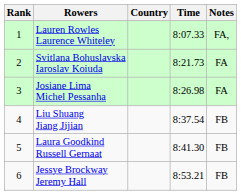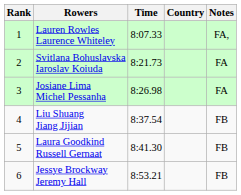 <table class="wikitable" style="text-align:center">
 <tr>
 <th>Rank</th>
 <th>Rowers</th>
+<th>Time</th>
 <th>Country</th>
-<th>Time</th>
 <th>Notes</th>
 </tr>
 <tr bgcolor=ccffcc>
 <td>1</td>
 <td align="left"><a href='#'>Lauren Rowles</a><br><a href='#'>Laurence Whiteley</a></td>
+<td>8:07.33</td>
 <td align="left"></td>
-<td>8:07.33</td>
 <td>FA, <strong></strong></td>
 </tr>
 <tr bgcolor=ccffcc>
 <td>2</td>
 <td align="left"><a href='#'>Svitlana Bohuslavska</a><br><a href='#'>Iaroslav Koiuda</a></td>
+<td>8:21.73</td>
 <td align="left"></td>
-<td>8:21.73</td>
 <td>FA</td>
 </tr>
 <tr bgcolor=ccffcc>
 <td>3</td>
 <td align="left"><a href='#'>Josiane Lima</a><br><a href='#'>Michel Pessanha</a></td>
+<td>8:26.98</td>
 <td align="left"></td>
-<td>8:26.98</td>
 <td>FA</td>
 </tr>
 <tr>
 <td>4</td>
 <td align="left"><a href='#'>Liu Shuang</a><br><a href='#'>Jiang Jijian</a></td>
+<td>8:37.54</td>
 <td align="left"></td>
-<td>8:37.54</td>
 <td>FB</td>
 </tr>
 <tr>
 <td>5</td>
 <td align="left"><a href='#'>Laura Goodkind</a><br><a href='#'>Russell Gernaat</a></td>
+<td>8:41.30</td>
 <td align="left"></td>
-<td>8:41.30</td>
 <td>FB</td>
 </tr>
 <tr>
 <td>6</td>
 <td align="left"><a href='#'>Jessye Brockway</a><br><a href='#'>Jeremy Hall</a></td>
+<td>8:53.21</td>
 <td align="left"></td>
-<td>8:53.21</td>
 <td>FB</td>
 </tr>
 </table>
